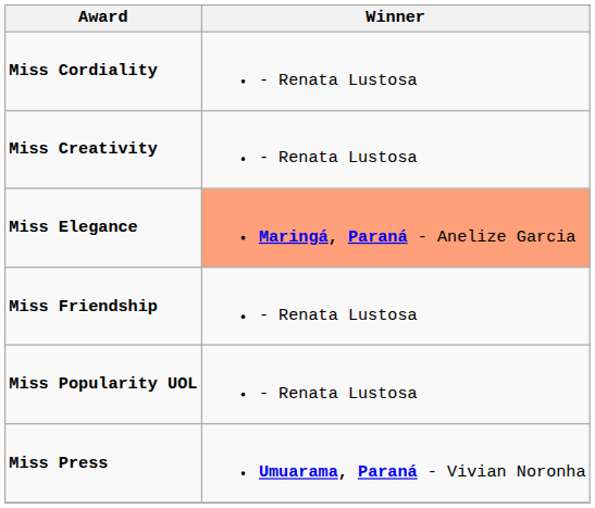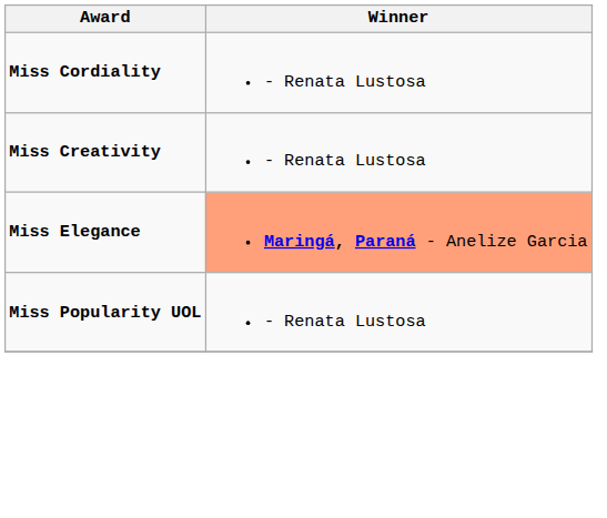 <table class="wikitable sortable" style="font-size:95%;">
 <tr>
 <th>Award</th>
 <th>Winner</th>
 </tr>
 <tr>
 <td><strong>Miss Cordiality</strong></td>
 <td><br><ul><li><strong></strong> - Renata Lustosa</li></ul></td>
 </tr>
 <tr>
 <td><strong>Miss Creativity</strong></td>
 <td><br><ul><li><strong></strong> - Renata Lustosa</li></ul></td>
 </tr>
 <tr>
 <td><strong>Miss Elegance</strong></td>
 <td style="background: lightsalmon;"><br><ul><li><strong> <a href='#'>Maringá</a>, <a href='#'>Paraná</a></strong> - Anelize Garcia</li></ul></td>
 </tr>
 <tr>
-<td><strong>Miss Friendship</strong></td>
-<td><br><ul><li><strong></strong> - Renata Lustosa</li></ul></td>
-</tr>
-<tr>
 <td><strong>Miss Popularity UOL</strong></td>
 <td><br><ul><li><strong></strong> - Renata Lustosa</li></ul></td>
 </tr>
 <tr>
-<td><strong>Miss Press</strong></td>
-<td><br><ul><li><strong> <a href='#'>Umuarama</a>, <a href='#'>Paraná</a></strong> - Vivian Noronha</li></ul></td>
-</tr>
-<tr>
 </tr>
 </table>
